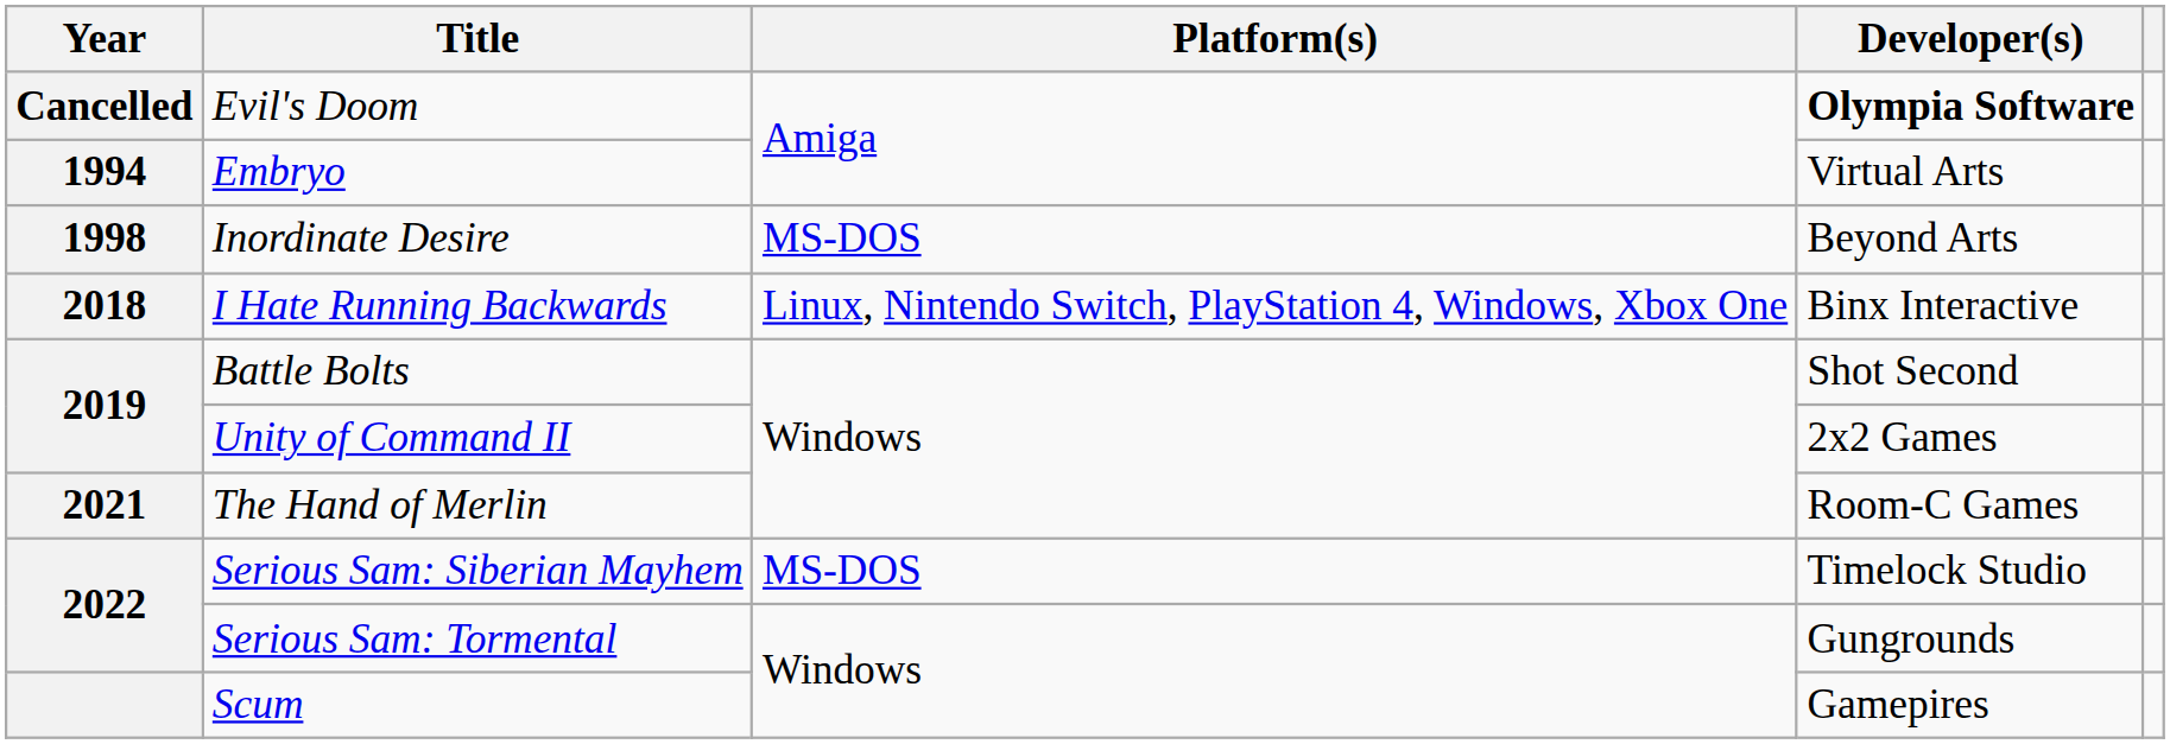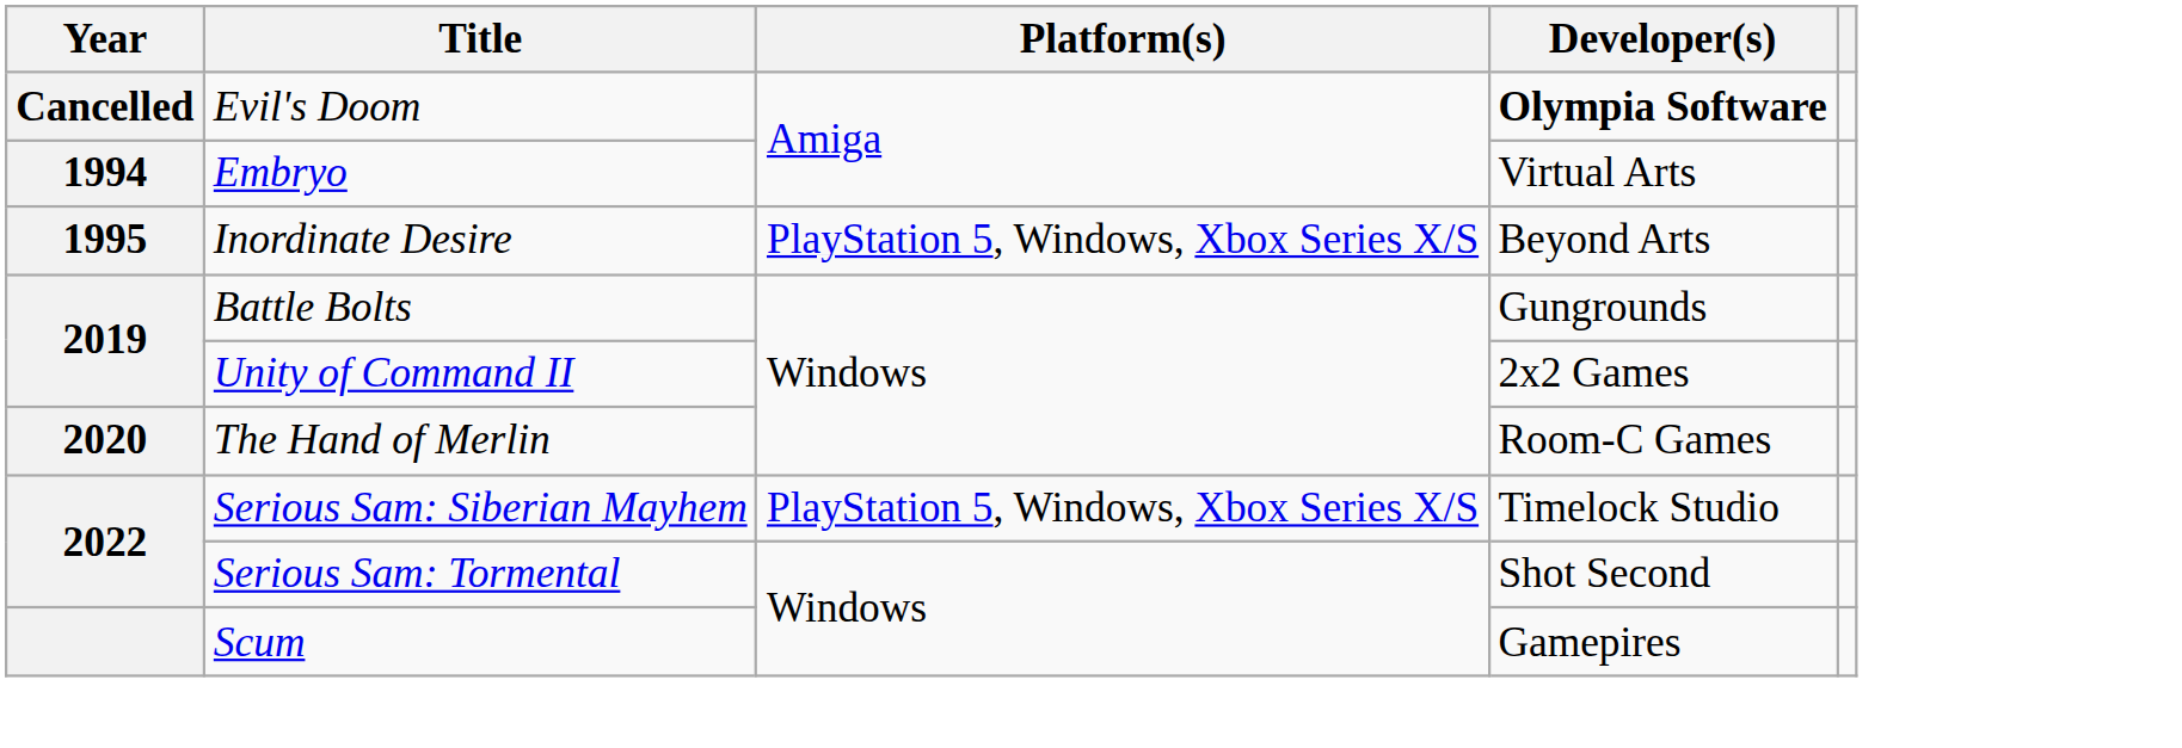 <table class="wikitable sortable plainrowheaders">
 <tr>
 <th scope="col">Year</th>
 <th scope="col">Title</th>
 <th scope="col">Platform(s)</th>
 <th scope="col">Developer(s)</th>
 <th scope="col" class="unsortable"></th>
 </tr>
 <tr>
 <th scope="row">Cancelled</th>
 <td><em>Evil's Doom</em></td>
 <td rowspan="2"><a href='#'>Amiga</a></td>
 <td><strong>Olympia Software</strong></td>
 <td></td>
 </tr>
 <tr>
 <th scope="row">1994</th>
 <td><em><a href='#'>Embryo</a></em></td>
 <td>Virtual Arts</td>
 <td></td>
 </tr>
 <tr>
-<th scope="row">1998</th>
+<th scope="row">1995</th>
 <td><em>Inordinate Desire</em></td>
-<td><a href='#'>MS-DOS</a></td>
+<td><a href='#'>PlayStation 5</a>, Windows, <a href='#'>Xbox Series X/S</a></td>
 <td>Beyond Arts</td>
-<td></td>
-</tr>
-<tr>
-<th scope="row">2018</th>
-<td><em><a href='#'>I Hate Running Backwards</a></em></td>
-<td><a href='#'>Linux</a>, <a href='#'>Nintendo Switch</a>, <a href='#'>PlayStation 4</a>, <a href='#'>Windows</a>, <a href='#'>Xbox One</a></td>
-<td>Binx Interactive</td>
 <td></td>
 </tr>
 <tr>
 <th scope="row" rowspan="2">2019</th>
 <td><em>Battle Bolts</em></td>
 <td rowspan="3">Windows</td>
-<td>Shot Second</td>
+<td>Gungrounds</td>
 <td></td>
 </tr>
 <tr>
 <td><em><a href='#'>Unity of Command II</a></em></td>
 <td>2x2 Games</td>
 <td></td>
 </tr>
 <tr>
-<th scope="row">2021</th>
+<th scope="row">2020</th>
 <td><em>The Hand of Merlin</em></td>
 <td>Room-C Games</td>
 <td></td>
 </tr>
 <tr>
 <th scope="row" rowspan="2">2022</th>
 <td><em><a href='#'>Serious Sam: Siberian Mayhem</a></em></td>
-<td><a href='#'>MS-DOS</a></td>
+<td><a href='#'>PlayStation 5</a>, Windows, <a href='#'>Xbox Series X/S</a></td>
 <td>Timelock Studio</td>
 <td></td>
 </tr>
 <tr>
 <td><em><a href='#'>Serious Sam: Tormental</a></em></td>
 <td rowspan="2">Windows</td>
-<td>Gungrounds</td>
+<td>Shot Second</td>
 <td></td>
 </tr>
 <tr>
 <th scope="row"></th>
 <td><em><a href='#'>Scum</a></em></td>
 <td>Gamepires</td>
 <td></td>
 </tr>
 </table>
